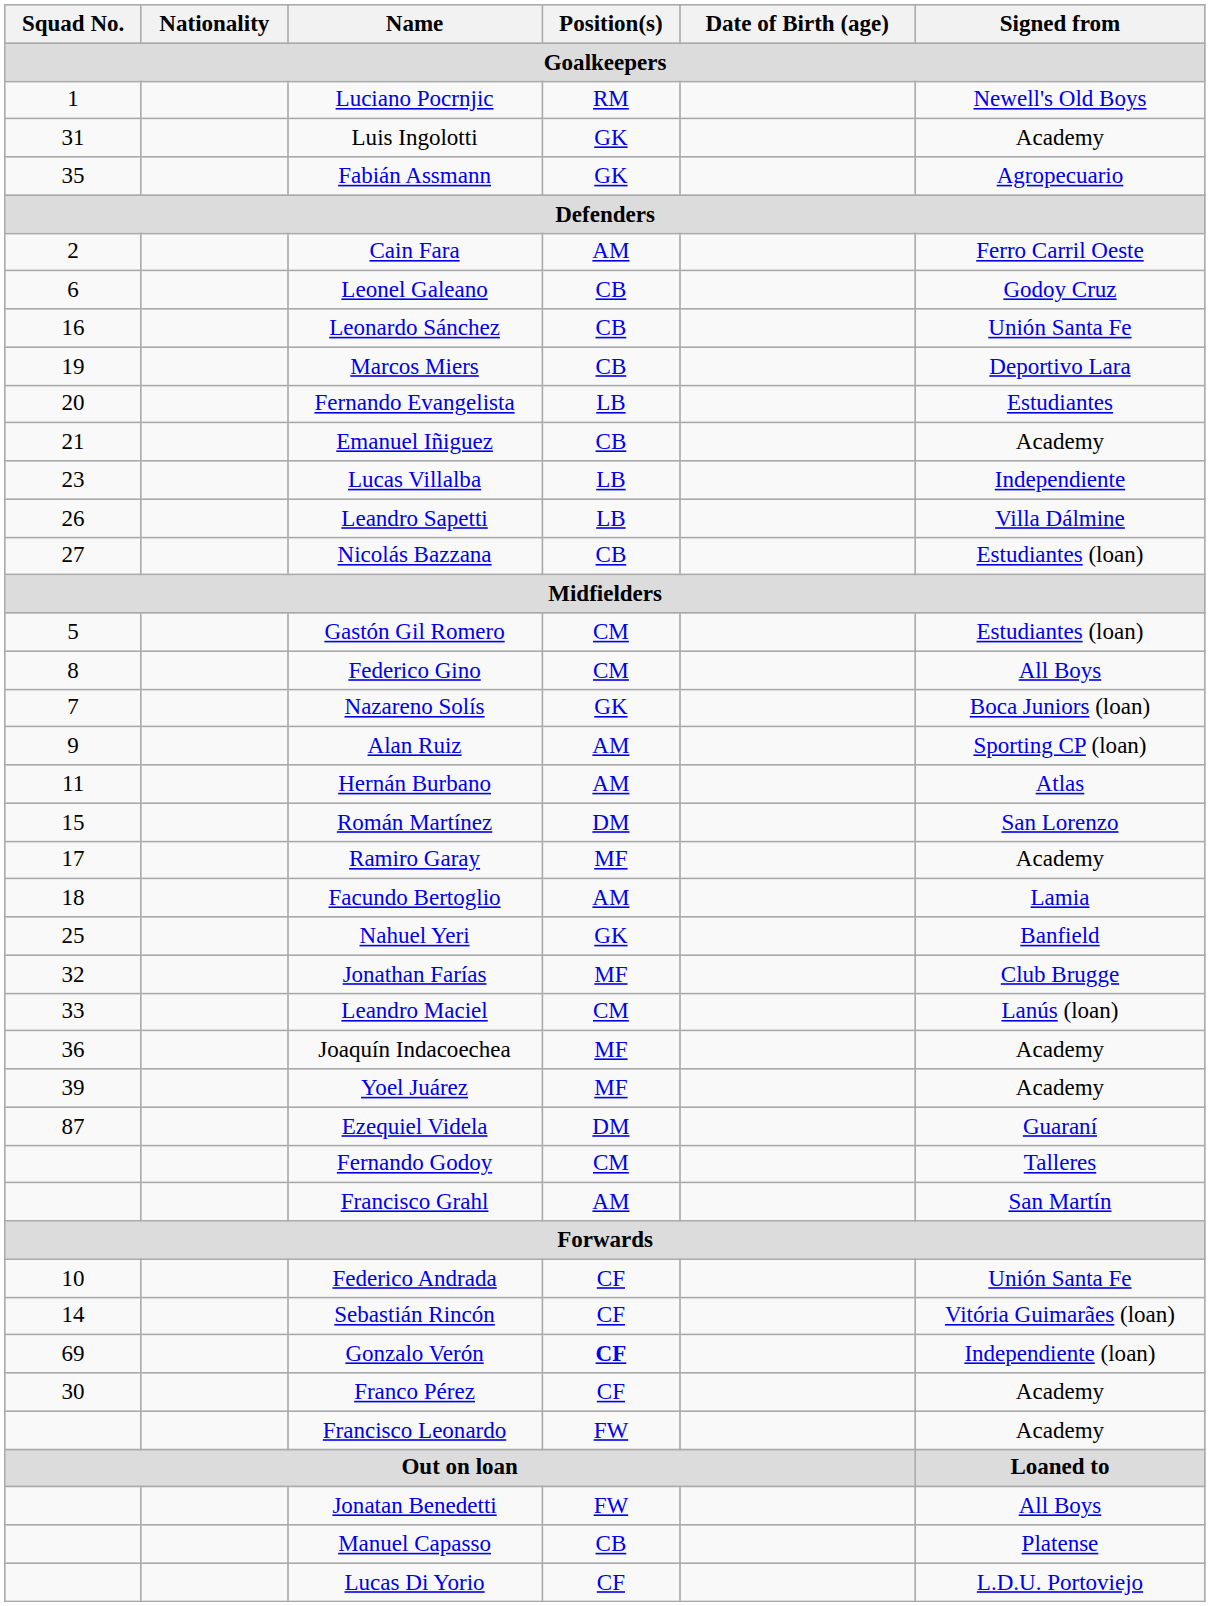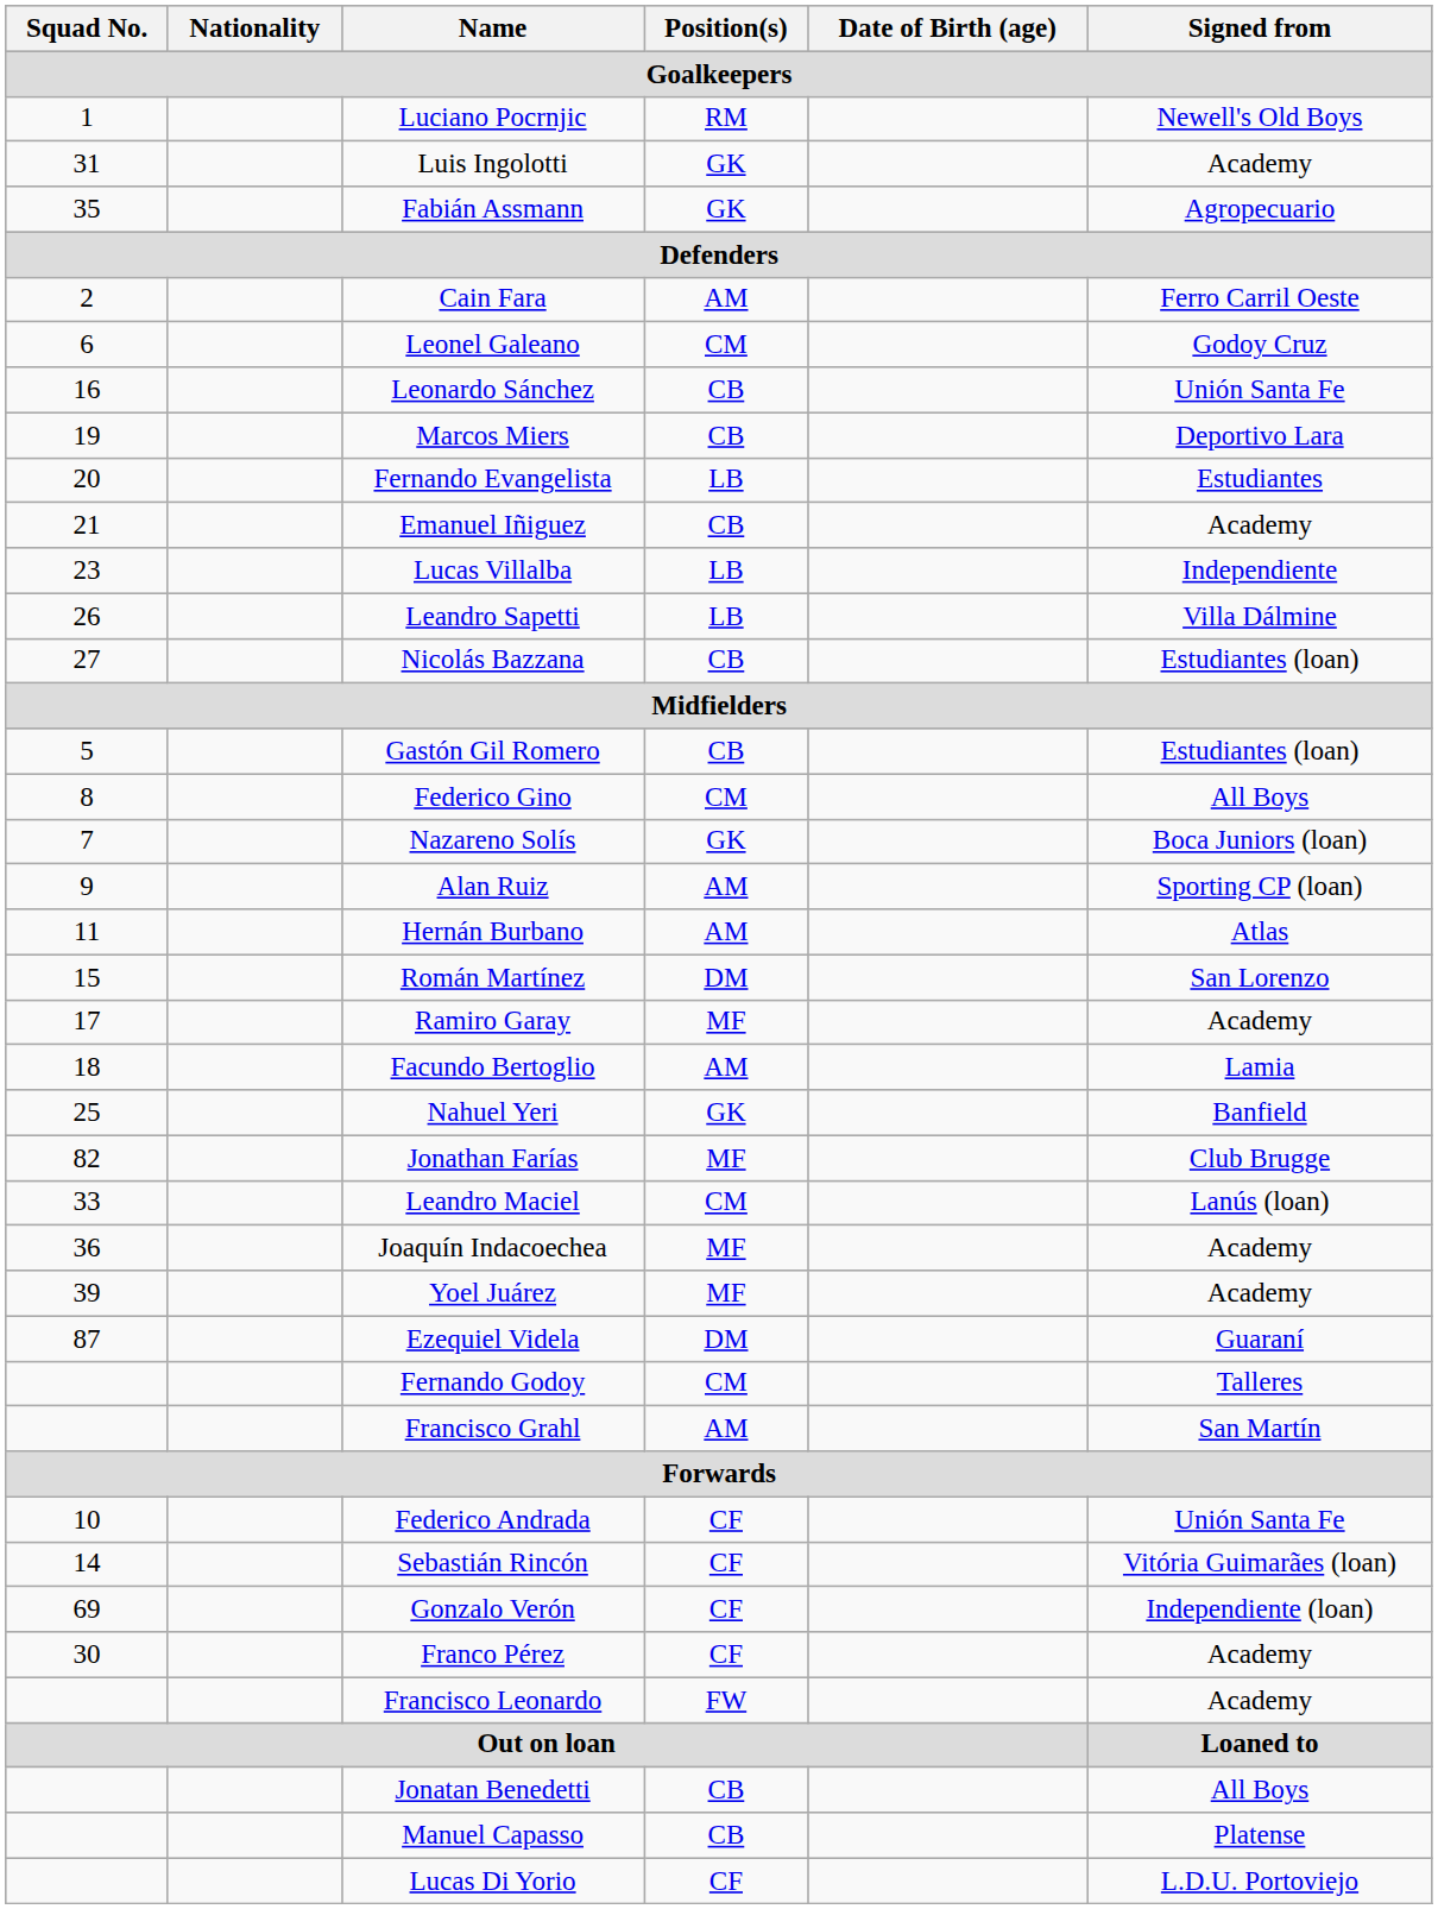 <table class="wikitable sortable" style="text-align:center; font-size:90%; width:85%;">
 <tr>
 <th style="background:#; color:; text-align:center;">Squad No.</th>
 <th style="background:#; color:; text-align:center;">Nationality</th>
 <th style="background:#; color:; text-align:center;">Name</th>
 <th style="background:#; color:; text-align:center;">Position(s)</th>
 <th style="background:#; color:; text-align:center;">Date of Birth (age)</th>
 <th style="background:#; color:; text-align:center;">Signed from</th>
 </tr>
 <tr>
 <th colspan="6" style="background:#dcdcdc; text-align:center;">Goalkeepers</th>
 </tr>
 <tr>
 <td>1</td>
 <td></td>
 <td><a href='#'>Luciano Pocrnjic</a></td>
 <td><a href='#'>RM</a></td>
 <td></td>
 <td> <a href='#'>Newell's Old Boys</a></td>
 </tr>
 <tr>
 <td>31</td>
 <td></td>
 <td>Luis Ingolotti</td>
 <td><a href='#'>GK</a></td>
 <td></td>
 <td>Academy</td>
 </tr>
 <tr>
 <td>35</td>
 <td></td>
 <td><a href='#'>Fabián Assmann</a></td>
 <td><a href='#'>GK</a></td>
 <td></td>
 <td> <a href='#'>Agropecuario</a></td>
 </tr>
 <tr>
 <th colspan="7" style="background:#dcdcdc; text-align:center;">Defenders</th>
 </tr>
 <tr>
 <td>2</td>
 <td></td>
 <td><a href='#'>Cain Fara</a></td>
 <td><a href='#'>AM</a></td>
 <td></td>
 <td> <a href='#'>Ferro Carril Oeste</a></td>
 </tr>
 <tr>
 <td>6</td>
 <td></td>
 <td><a href='#'>Leonel Galeano</a></td>
-<td><a href='#'>CB</a></td>
+<td><a href='#'>CM</a></td>
 <td></td>
 <td> <a href='#'>Godoy Cruz</a></td>
 </tr>
 <tr>
 <td>16</td>
 <td></td>
 <td><a href='#'>Leonardo Sánchez</a></td>
 <td><a href='#'>CB</a></td>
 <td></td>
 <td> <a href='#'>Unión Santa Fe</a></td>
 </tr>
 <tr>
 <td>19</td>
 <td></td>
 <td><a href='#'>Marcos Miers</a></td>
 <td><a href='#'>CB</a></td>
 <td></td>
 <td> <a href='#'>Deportivo Lara</a></td>
 </tr>
 <tr>
 <td>20</td>
 <td></td>
 <td><a href='#'>Fernando Evangelista</a></td>
 <td><a href='#'>LB</a></td>
 <td></td>
 <td> <a href='#'>Estudiantes</a></td>
 </tr>
 <tr>
 <td>21</td>
 <td></td>
 <td><a href='#'>Emanuel Iñiguez</a></td>
 <td><a href='#'>CB</a></td>
 <td></td>
 <td>Academy</td>
 </tr>
 <tr>
 <td>23</td>
 <td></td>
 <td><a href='#'>Lucas Villalba</a></td>
 <td><a href='#'>LB</a></td>
 <td></td>
 <td> <a href='#'>Independiente</a></td>
 </tr>
 <tr>
 <td>26</td>
 <td></td>
 <td><a href='#'>Leandro Sapetti</a></td>
 <td><a href='#'>LB</a></td>
 <td></td>
 <td> <a href='#'>Villa Dálmine</a></td>
 </tr>
 <tr>
 <td>27</td>
 <td></td>
 <td><a href='#'>Nicolás Bazzana</a></td>
 <td><a href='#'>CB</a></td>
 <td></td>
 <td> <a href='#'>Estudiantes</a> (loan)</td>
 </tr>
 <tr>
 <th colspan="7" style="background:#dcdcdc; text-align:center;">Midfielders</th>
 </tr>
 <tr>
 <td>5</td>
 <td></td>
 <td><a href='#'>Gastón Gil Romero</a></td>
-<td><a href='#'>CM</a></td>
+<td><a href='#'>CB</a></td>
 <td></td>
 <td> <a href='#'>Estudiantes</a> (loan)</td>
 </tr>
 <tr>
 <td>8</td>
 <td></td>
 <td><a href='#'>Federico Gino</a></td>
 <td><a href='#'>CM</a></td>
 <td></td>
 <td> <a href='#'>All Boys</a></td>
 </tr>
 <tr>
 <td>7</td>
 <td></td>
 <td><a href='#'>Nazareno Solís</a></td>
 <td><a href='#'>GK</a></td>
 <td></td>
 <td> <a href='#'>Boca Juniors</a> (loan)</td>
 </tr>
 <tr>
 <td>9</td>
 <td></td>
 <td><a href='#'>Alan Ruiz</a></td>
 <td><a href='#'>AM</a></td>
 <td></td>
 <td> <a href='#'>Sporting CP</a> (loan)</td>
 </tr>
 <tr>
 <td>11</td>
 <td></td>
 <td><a href='#'>Hernán Burbano</a></td>
 <td><a href='#'>AM</a></td>
 <td></td>
 <td> <a href='#'>Atlas</a></td>
 </tr>
 <tr>
 <td>15</td>
 <td></td>
 <td><a href='#'>Román Martínez</a></td>
 <td><a href='#'>DM</a></td>
 <td></td>
 <td> <a href='#'>San Lorenzo</a></td>
 </tr>
 <tr>
 <td>17</td>
 <td></td>
 <td><a href='#'>Ramiro Garay</a></td>
 <td><a href='#'>MF</a></td>
 <td></td>
 <td>Academy</td>
 </tr>
 <tr>
 <td>18</td>
 <td></td>
 <td><a href='#'>Facundo Bertoglio</a></td>
 <td><a href='#'>AM</a></td>
 <td></td>
 <td> <a href='#'>Lamia</a></td>
 </tr>
 <tr>
 <td>25</td>
 <td></td>
 <td><a href='#'>Nahuel Yeri</a></td>
 <td><a href='#'>GK</a></td>
 <td></td>
 <td> <a href='#'>Banfield</a></td>
 </tr>
 <tr>
-<td>32</td>
+<td>82</td>
 <td></td>
 <td><a href='#'>Jonathan Farías</a></td>
 <td><a href='#'>MF</a></td>
 <td></td>
 <td> <a href='#'>Club Brugge</a></td>
 </tr>
 <tr>
 <td>33</td>
 <td></td>
 <td><a href='#'>Leandro Maciel</a></td>
 <td><a href='#'>CM</a></td>
 <td></td>
 <td> <a href='#'>Lanús</a> (loan)</td>
 </tr>
 <tr>
 <td>36</td>
 <td></td>
 <td>Joaquín Indacoechea</td>
 <td><a href='#'>MF</a></td>
 <td></td>
 <td>Academy</td>
 </tr>
 <tr>
 <td>39</td>
 <td></td>
 <td><a href='#'>Yoel Juárez</a></td>
 <td><a href='#'>MF</a></td>
 <td></td>
 <td>Academy</td>
 </tr>
 <tr>
 <td>87</td>
 <td></td>
 <td><a href='#'>Ezequiel Videla</a></td>
 <td><a href='#'>DM</a></td>
 <td></td>
 <td> <a href='#'>Guaraní</a></td>
 </tr>
 <tr>
 <td></td>
 <td></td>
 <td><a href='#'>Fernando Godoy</a></td>
 <td><a href='#'>CM</a></td>
 <td></td>
 <td> <a href='#'>Talleres</a></td>
 </tr>
 <tr>
 <td></td>
 <td></td>
 <td><a href='#'>Francisco Grahl</a></td>
 <td><a href='#'>AM</a></td>
 <td></td>
 <td> <a href='#'>San Martín</a></td>
 </tr>
 <tr>
 <th colspan="7" style="background:#dcdcdc; text-align:center;">Forwards</th>
 </tr>
 <tr>
 <td>10</td>
 <td></td>
 <td><a href='#'>Federico Andrada</a></td>
 <td><a href='#'>CF</a></td>
 <td></td>
 <td> <a href='#'>Unión Santa Fe</a></td>
 </tr>
 <tr>
 <td>14</td>
 <td></td>
 <td><a href='#'>Sebastián Rincón</a></td>
 <td><a href='#'>CF</a></td>
 <td></td>
 <td> <a href='#'>Vitória Guimarães</a> (loan)</td>
 </tr>
 <tr>
 <td>69</td>
 <td></td>
 <td><a href='#'>Gonzalo Verón</a></td>
-<td><strong><a href='#'>CF</a></strong></td>
+<td><a href='#'>CF</a></td>
 <td></td>
 <td> <a href='#'>Independiente</a> (loan)</td>
 </tr>
 <tr>
 <td>30</td>
 <td></td>
 <td><a href='#'>Franco Pérez</a></td>
 <td><a href='#'>CF</a></td>
 <td></td>
 <td>Academy</td>
 </tr>
 <tr>
 <td></td>
 <td></td>
 <td><a href='#'>Francisco Leonardo</a></td>
 <td><a href='#'>FW</a></td>
 <td></td>
 <td>Academy</td>
 </tr>
 <tr>
 <th colspan="5" style="background:#dcdcdc; text-align:center;">Out on loan</th>
 <th colspan="1" style="background:#dcdcdc; text-align:center;">Loaned to</th>
 </tr>
 <tr>
 <td></td>
 <td></td>
 <td><a href='#'>Jonatan Benedetti</a></td>
-<td><a href='#'>FW</a></td>
+<td><a href='#'>CB</a></td>
 <td></td>
 <td> <a href='#'>All Boys</a></td>
 </tr>
 <tr>
 <td></td>
 <td></td>
 <td><a href='#'>Manuel Capasso</a></td>
 <td><a href='#'>CB</a></td>
 <td></td>
 <td> <a href='#'>Platense</a></td>
 </tr>
 <tr>
 <td></td>
 <td></td>
 <td><a href='#'>Lucas Di Yorio</a></td>
 <td><a href='#'>CF</a></td>
 <td></td>
 <td> <a href='#'>L.D.U. Portoviejo</a></td>
 </tr>
 <tr>
 </tr>
 </table>
